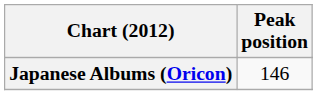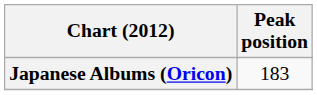 <table class="wikitable sortable plainrowheaders" style="text-align:center">
 <tr>
 <th scope="col">Chart (2012)</th>
 <th scope="col">Peak<br>position</th>
 </tr>
 <tr>
 </tr>
 <tr>
 </tr>
 <tr>
 </tr>
 <tr>
 </tr>
 <tr>
 </tr>
 <tr>
 </tr>
 <tr>
 </tr>
 <tr>
 </tr>
 <tr>
 </tr>
 <tr>
 </tr>
 <tr>
 </tr>
 <tr>
 </tr>
 <tr>
 </tr>
 <tr>
 </tr>
 <tr>
 <th scope="row">Japanese Albums (<a href='#'>Oricon</a>)</th>
-<td>146</td>
+<td>183</td>
 </tr>
 <tr>
 </tr>
 <tr>
 </tr>
 <tr>
 </tr>
 <tr>
 </tr>
 <tr>
 </tr>
 <tr>
 </tr>
 <tr>
 </tr>
 <tr>
 </tr>
 <tr>
 </tr>
 <tr>
 </tr>
 <tr>
 </tr>
 <tr>
 </tr>
 <tr>
 </tr>
 </table>
